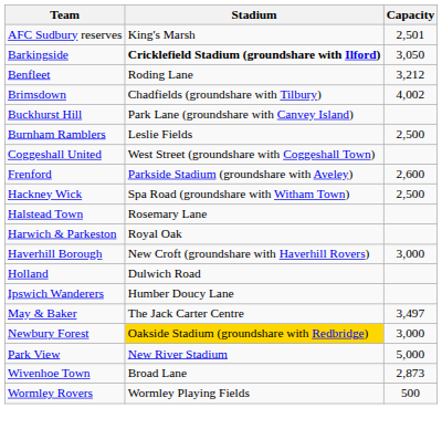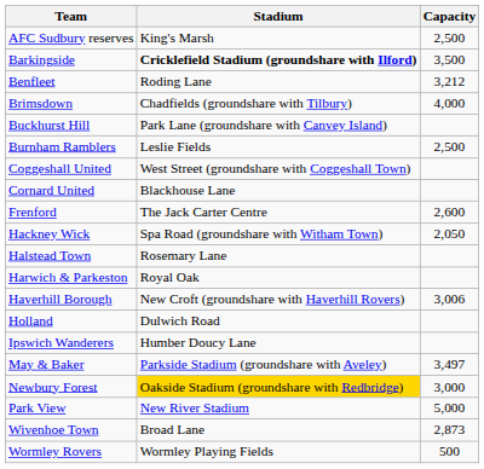 <table class="wikitable sortable">
 <tr>
 <th>Team</th>
 <th>Stadium</th>
 <th>Capacity</th>
 </tr>
 <tr>
 <td><a href='#'>AFC Sudbury</a> reserves</td>
 <td>King's Marsh</td>
-<td align="center">2,501</td>
+<td align="center">2,500</td>
 </tr>
 <tr>
 <td><a href='#'>Barkingside</a></td>
 <td><strong>Cricklefield Stadium (groundshare with <a href='#'>Ilford</a>)</strong></td>
-<td align="center">3,050</td>
+<td align="center">3,500</td>
 </tr>
 <tr>
 <td><a href='#'>Benfleet</a></td>
 <td>Roding Lane</td>
 <td align="center">3,212</td>
 </tr>
 <tr>
 <td><a href='#'>Brimsdown</a></td>
 <td>Chadfields (groundshare with <a href='#'>Tilbury</a>)</td>
-<td align="center">4,002</td>
+<td align="center">4,000</td>
 </tr>
 <tr>
 <td><a href='#'>Buckhurst Hill</a></td>
 <td>Park Lane (groundshare with <a href='#'>Canvey Island</a>)</td>
 <td align="center"></td>
 </tr>
 <tr>
 <td><a href='#'>Burnham Ramblers</a></td>
 <td>Leslie Fields</td>
 <td align="center">2,500</td>
 </tr>
 <tr>
 <td><a href='#'>Coggeshall United</a></td>
 <td>West Street (groundshare with <a href='#'>Coggeshall Town</a>)</td>
 <td align="center"></td>
 </tr>
 <tr>
+<td><a href='#'>Cornard United</a></td>
+<td>Blackhouse Lane</td>
+<td align="center"></td>
+</tr>
+<tr>
 <td><a href='#'>Frenford</a></td>
-<td><a href='#'>Parkside Stadium</a> (groundshare with <a href='#'>Aveley</a>)</td>
+<td>The Jack Carter Centre</td>
 <td align="center">2,600</td>
 </tr>
 <tr>
 <td><a href='#'>Hackney Wick</a></td>
 <td>Spa Road (groundshare with <a href='#'>Witham Town</a>)</td>
-<td align="center">2,500</td>
+<td align="center">2,050</td>
 </tr>
 <tr>
 <td><a href='#'>Halstead Town</a></td>
 <td>Rosemary Lane</td>
 <td align="center"></td>
 </tr>
 <tr>
 <td><a href='#'>Harwich & Parkeston</a></td>
 <td>Royal Oak</td>
 <td align="center"></td>
 </tr>
 <tr>
 <td><a href='#'>Haverhill Borough</a></td>
 <td>New Croft (groundshare with <a href='#'>Haverhill Rovers</a>)</td>
-<td align="center">3,000</td>
+<td align="center">3,006</td>
 </tr>
 <tr>
 <td><a href='#'>Holland</a></td>
 <td>Dulwich Road</td>
 <td align="center"></td>
 </tr>
 <tr>
 <td><a href='#'>Ipswich Wanderers</a></td>
 <td>Humber Doucy Lane</td>
 <td align="center"></td>
 </tr>
 <tr>
 <td><a href='#'>May & Baker</a></td>
-<td>The Jack Carter Centre</td>
+<td><a href='#'>Parkside Stadium</a> (groundshare with <a href='#'>Aveley</a>)</td>
 <td align="center">3,497</td>
 </tr>
 <tr>
 <td><a href='#'>Newbury Forest</a></td>
 <td style="background: gold;">Oakside Stadium (groundshare with <a href='#'>Redbridge</a>)</td>
 <td align="center">3,000</td>
 </tr>
 <tr>
 <td><a href='#'>Park View</a></td>
 <td><a href='#'>New River Stadium</a></td>
 <td align="center">5,000</td>
 </tr>
 <tr>
 <td><a href='#'>Wivenhoe Town</a></td>
 <td>Broad Lane</td>
 <td align="center">2,873</td>
 </tr>
 <tr>
 <td><a href='#'>Wormley Rovers</a></td>
 <td>Wormley Playing Fields</td>
 <td align="center">500</td>
 </tr>
 </table>
